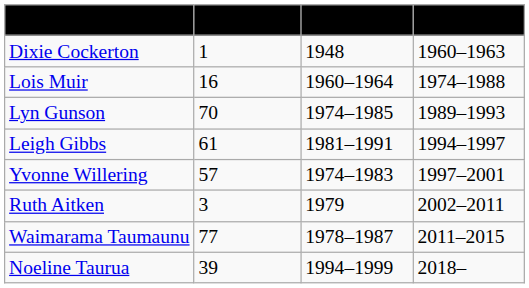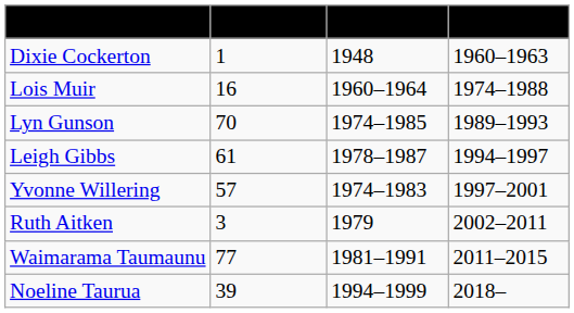 <table class="wikitable collapsible" border="1">
 <tr>
 <th style="background:black;"><span>Name</span></th>
 <th style="background:black;"><span>Player apps</span></th>
 <th style="background:black;"><span>Player years</span></th>
 <th style="background:black;"><span>Coach years</span></th>
 </tr>
 <tr>
 <td><a href='#'>Dixie Cockerton</a></td>
 <td>1</td>
 <td>1948</td>
 <td>1960–1963</td>
 </tr>
 <tr>
 <td><a href='#'>Lois Muir</a></td>
 <td>16</td>
 <td>1960–1964</td>
 <td>1974–1988</td>
 </tr>
 <tr>
 <td><a href='#'>Lyn Gunson</a></td>
 <td>70</td>
 <td>1974–1985</td>
 <td>1989–1993</td>
 </tr>
 <tr>
 <td><a href='#'>Leigh Gibbs</a></td>
 <td>61</td>
-<td>1981–1991</td>
+<td>1978–1987</td>
 <td>1994–1997</td>
 </tr>
 <tr>
 <td><a href='#'>Yvonne Willering</a></td>
 <td>57</td>
 <td>1974–1983</td>
 <td>1997–2001</td>
 </tr>
 <tr>
 <td><a href='#'>Ruth Aitken</a></td>
 <td>3</td>
 <td>1979</td>
 <td>2002–2011</td>
 </tr>
 <tr>
 <td><a href='#'>Waimarama Taumaunu</a></td>
 <td>77</td>
-<td>1978–1987</td>
+<td>1981–1991</td>
 <td>2011–2015</td>
 </tr>
 <tr>
 <td><a href='#'>Noeline Taurua</a></td>
 <td>39</td>
 <td>1994–1999</td>
 <td>2018–</td>
 </tr>
 </table>
